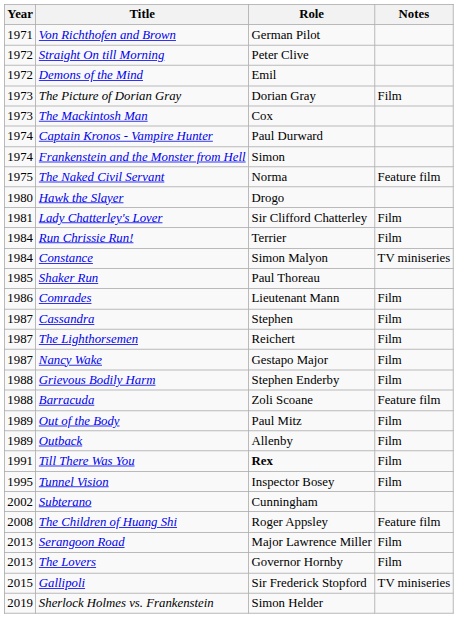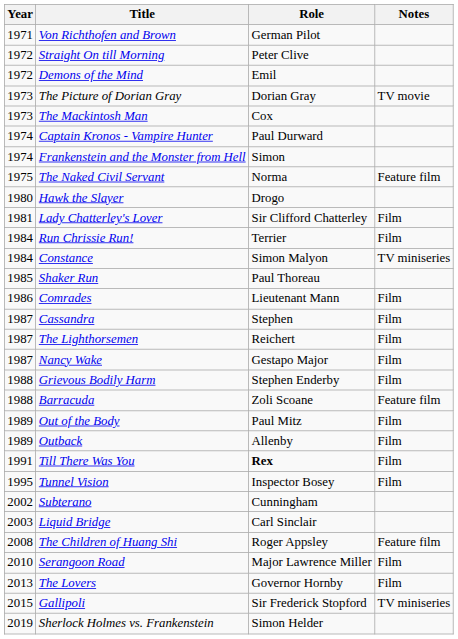 <table class="wikitable">
 <tr>
 <th>Year</th>
 <th>Title</th>
 <th>Role</th>
 <th>Notes</th>
 </tr>
 <tr>
 <td>1971</td>
 <td><em><a href='#'>Von Richthofen and Brown</a></em></td>
 <td>German Pilot</td>
 <td></td>
 </tr>
 <tr>
 <td>1972</td>
 <td><em><a href='#'>Straight On till Morning</a></em></td>
 <td>Peter Clive</td>
 <td></td>
 </tr>
 <tr>
 <td>1972</td>
 <td><em><a href='#'>Demons of the Mind</a></em></td>
 <td>Emil</td>
 <td></td>
 </tr>
 <tr>
 <td>1973</td>
 <td><em>The Picture of Dorian Gray</em></td>
 <td>Dorian Gray</td>
-<td>Film</td>
+<td>TV movie</td>
 </tr>
 <tr>
 <td>1973</td>
 <td><em><a href='#'>The Mackintosh Man</a></em></td>
 <td>Cox</td>
 <td></td>
 </tr>
 <tr>
 <td>1974</td>
 <td><em><a href='#'>Captain Kronos - Vampire Hunter</a></em></td>
 <td>Paul Durward</td>
 <td></td>
 </tr>
 <tr>
 <td>1974</td>
 <td><em><a href='#'>Frankenstein and the Monster from Hell</a></em></td>
 <td>Simon</td>
 <td></td>
 </tr>
 <tr>
 <td>1975</td>
 <td><em><a href='#'>The Naked Civil Servant</a></em></td>
 <td>Norma</td>
 <td>Feature film</td>
 </tr>
 <tr>
 <td>1980</td>
 <td><em><a href='#'>Hawk the Slayer</a></em></td>
 <td>Drogo</td>
 <td></td>
 </tr>
 <tr>
 <td>1981</td>
 <td><em><a href='#'>Lady Chatterley's Lover</a></em></td>
 <td>Sir Clifford Chatterley</td>
 <td>Film</td>
 </tr>
 <tr>
 <td>1984</td>
 <td><em><a href='#'>Run Chrissie Run!</a></em></td>
 <td>Terrier</td>
 <td>Film</td>
 </tr>
 <tr>
 <td>1984</td>
 <td><em><a href='#'>Constance</a></em></td>
 <td>Simon Malyon</td>
 <td>TV miniseries</td>
 </tr>
 <tr>
 <td>1985</td>
 <td><em><a href='#'>Shaker Run</a></em></td>
 <td>Paul Thoreau</td>
 <td></td>
 </tr>
 <tr>
 <td>1986</td>
 <td><em><a href='#'>Comrades</a></em></td>
 <td>Lieutenant Mann</td>
 <td>Film</td>
 </tr>
 <tr>
 <td>1987</td>
 <td><em><a href='#'>Cassandra</a></em></td>
 <td>Stephen</td>
 <td>Film</td>
 </tr>
 <tr>
 <td>1987</td>
 <td><em><a href='#'>The Lighthorsemen</a></em></td>
 <td>Reichert</td>
 <td>Film</td>
 </tr>
 <tr>
 <td>1987</td>
 <td><em><a href='#'>Nancy Wake</a></em></td>
 <td>Gestapo Major</td>
 <td>Film</td>
 </tr>
 <tr>
 <td>1988</td>
 <td><em><a href='#'>Grievous Bodily Harm</a></em></td>
 <td>Stephen Enderby</td>
 <td>Film</td>
 </tr>
 <tr>
 <td>1988</td>
 <td><em><a href='#'>Barracuda</a></em></td>
 <td>Zoli Scoane</td>
 <td>Feature film</td>
 </tr>
 <tr>
 <td>1989</td>
 <td><em><a href='#'>Out of the Body</a></em></td>
 <td>Paul Mitz</td>
 <td>Film</td>
 </tr>
 <tr>
 <td>1989</td>
 <td><em><a href='#'>Outback</a></em></td>
 <td>Allenby</td>
 <td>Film</td>
 </tr>
 <tr>
 <td>1991</td>
 <td><em><a href='#'>Till There Was You</a></em></td>
 <td><strong>Rex</strong></td>
 <td>Film</td>
 </tr>
 <tr>
 <td>1995</td>
 <td><em><a href='#'>Tunnel Vision</a></em></td>
 <td>Inspector Bosey</td>
 <td>Film</td>
 </tr>
 <tr>
 <td>2002</td>
 <td><em><a href='#'>Subterano</a></em></td>
 <td>Cunningham</td>
 <td></td>
 </tr>
 <tr>
+<td>2003</td>
+<td><em><a href='#'>Liquid Bridge</a></em></td>
+<td>Carl Sinclair</td>
+<td></td>
+</tr>
+<tr>
 <td>2008</td>
 <td><em><a href='#'>The Children of Huang Shi</a></em></td>
 <td>Roger Appsley</td>
 <td>Feature film</td>
 </tr>
 <tr>
-<td>2013</td>
+<td>2010</td>
 <td><em><a href='#'>Serangoon Road</a></em></td>
 <td>Major Lawrence Miller</td>
 <td>Film</td>
 </tr>
 <tr>
 <td>2013</td>
 <td><em><a href='#'>The Lovers</a></em></td>
 <td>Governor Hornby</td>
 <td>Film</td>
 </tr>
 <tr>
 <td>2015</td>
 <td><em><a href='#'>Gallipoli</a></em></td>
 <td>Sir Frederick Stopford</td>
 <td>TV miniseries</td>
 </tr>
 <tr>
 <td>2019</td>
 <td><em>Sherlock Holmes vs. Frankenstein</em></td>
 <td>Simon Helder</td>
 <td></td>
 </tr>
 </table>
